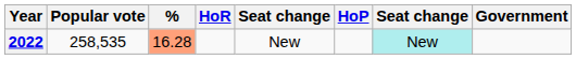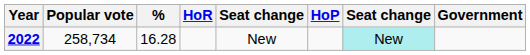 <table class="wikitable" style="text-align:center">
 <tr>
 <th>Year</th>
 <th>Popular vote</th>
 <th>%</th>
 <th><a href='#'>HoR</a></th>
 <th>Seat change</th>
 <th><a href='#'>HoP</a></th>
 <th>Seat change</th>
 <th>Government</th>
 </tr>
 <tr>
 <th><a href='#'>2022</a></th>
-<td>258,535</td>
-<td style="background: lightsalmon;">16.28</td>
+<td>258,734</td>
+<td>16.28</td>
 <td></td>
 <td>New</td>
 <td></td>
 <td style="background: paleturquoise;">New</td>
 <td></td>
 </tr>
 </table>
